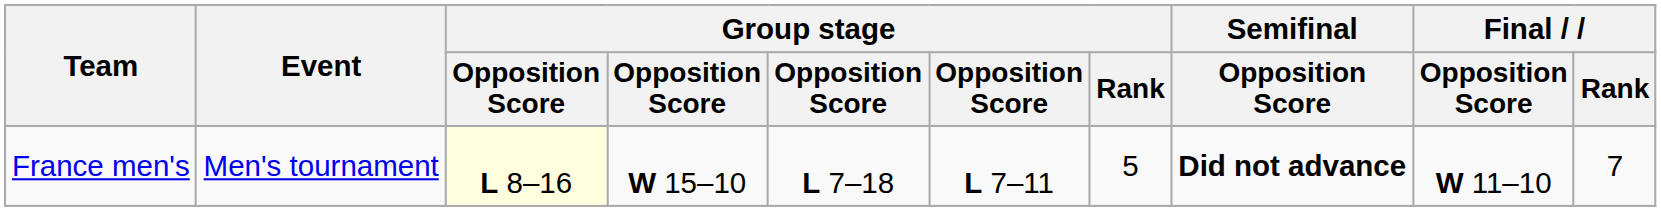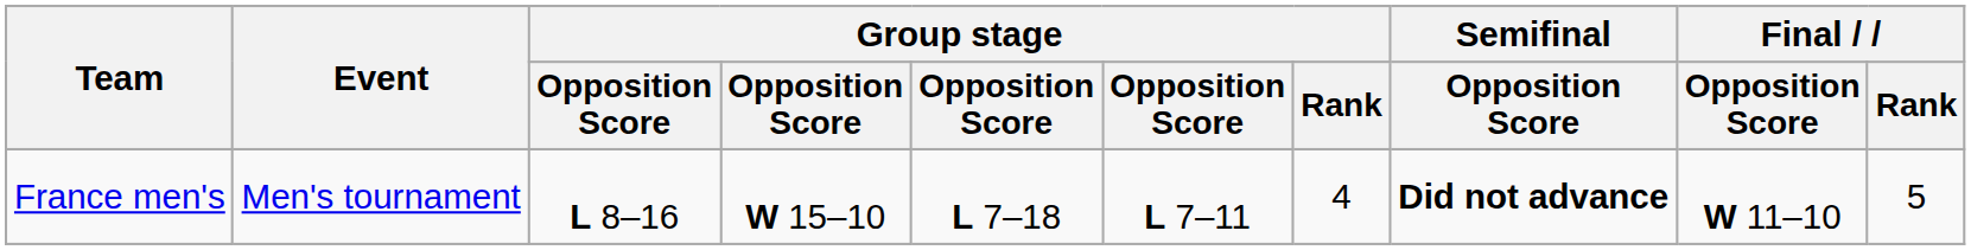 <table class="wikitable" style="text-align:center; font-size:90%">
 <tr>
 <th rowspan=2>Team</th>
 <th rowspan=2>Event</th>
 <th colspan=5>Group stage</th>
 <th>Semifinal</th>
 <th colspan=2>Final /  / </th>
 </tr>
 <tr style="font-size:95%">
 <th>Opposition<br>Score</th>
 <th>Opposition<br>Score</th>
 <th>Opposition<br>Score</th>
 <th>Opposition<br>Score</th>
 <th>Rank</th>
 <th>Opposition<br>Score</th>
 <th>Opposition<br>Score</th>
 <th>Rank</th>
 </tr>
 <tr>
 <td align=left><a href='#'>France men's</a></td>
 <td align=left><a href='#'>Men's tournament</a></td>
-<td style="background: lightyellow;"><br><strong>L</strong> 8–16</td>
+<td><br><strong>L</strong> 8–16</td>
 <td><br><strong>W</strong> 15–10</td>
 <td><br><strong>L</strong> 7–18</td>
 <td><br><strong>L</strong> 7–11</td>
-<td>5</td>
+<td>4</td>
 <td><strong>Did not advance</strong></td>
 <td><br><strong>W</strong> 11–10</td>
-<td>7</td>
+<td>5</td>
 </tr>
 </table>
